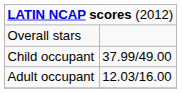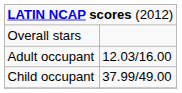 <table class="wikitable">
 <tr>
 <td colspan="2"><strong><a href='#'>LATIN NCAP</a> scores</strong> (2012)</td>
 </tr>
 <tr>
 <td>Overall stars</td>
 <td></td>
 </tr>
 <tr>
+<td>Adult occupant</td>
+<td>12.03/16.00</td>
+</tr>
+<tr>
 <td>Child occupant</td>
 <td>37.99/49.00</td>
 </tr>
 <tr>
-<td>Adult occupant</td>
-<td>12.03/16.00</td>
-</tr>
-<tr>
 </tr>
 </table>
